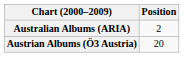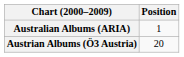 <table class="wikitable sortable plainrowheaders" style="text-align:center;">
 <tr>
 <th scope="col">Chart (2000–2009)</th>
 <th scope="col">Position</th>
 </tr>
 <tr>
 <th scope="row">Australian Albums (ARIA)</th>
-<td>2</td>
+<td>1</td>
 </tr>
 <tr>
 <th scope="row">Austrian Albums (Ö3 Austria)</th>
 <td>20</td>
 </tr>
 </table>
